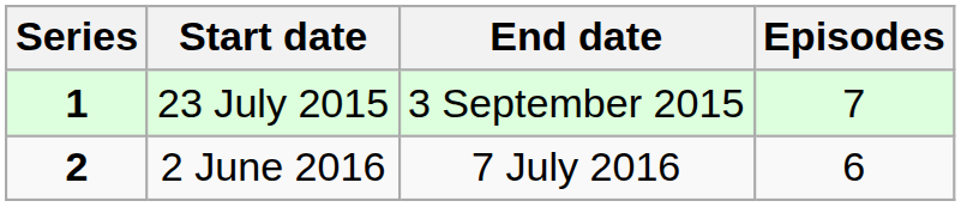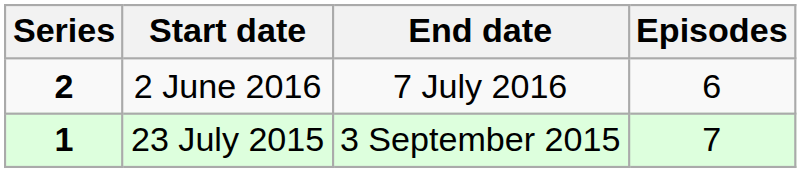 <table class="wikitable" style="text-align:center;">
 <tr>
 <th>Series</th>
 <th>Start date</th>
 <th>End date</th>
 <th>Episodes</th>
 </tr>
+<tr>
+<td><strong>2</strong></td>
+<td>2 June 2016</td>
+<td>7 July 2016</td>
+<td>6</td>
+</tr>
 <tr bgcolor="ddffdd">
 <td><strong>1</strong></td>
 <td>23 July 2015</td>
 <td>3 September 2015</td>
 <td>7</td>
 </tr>
-<tr>
-<td><strong>2</strong></td>
-<td>2 June 2016</td>
-<td>7 July 2016</td>
-<td>6</td>
-</tr>
 </table>
